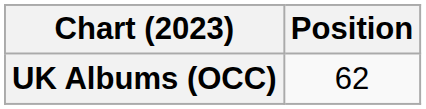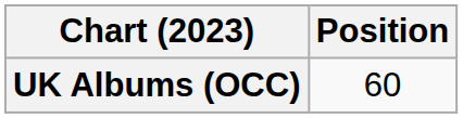 <table class="wikitable sortable plainrowheaders" style="text-align:center">
 <tr>
 <th scope="col">Chart (2023)</th>
 <th scope="col">Position</th>
 </tr>
 <tr>
 <th scope="row">UK Albums (OCC)</th>
-<td>62</td>
+<td>60</td>
 </tr>
 </table>
